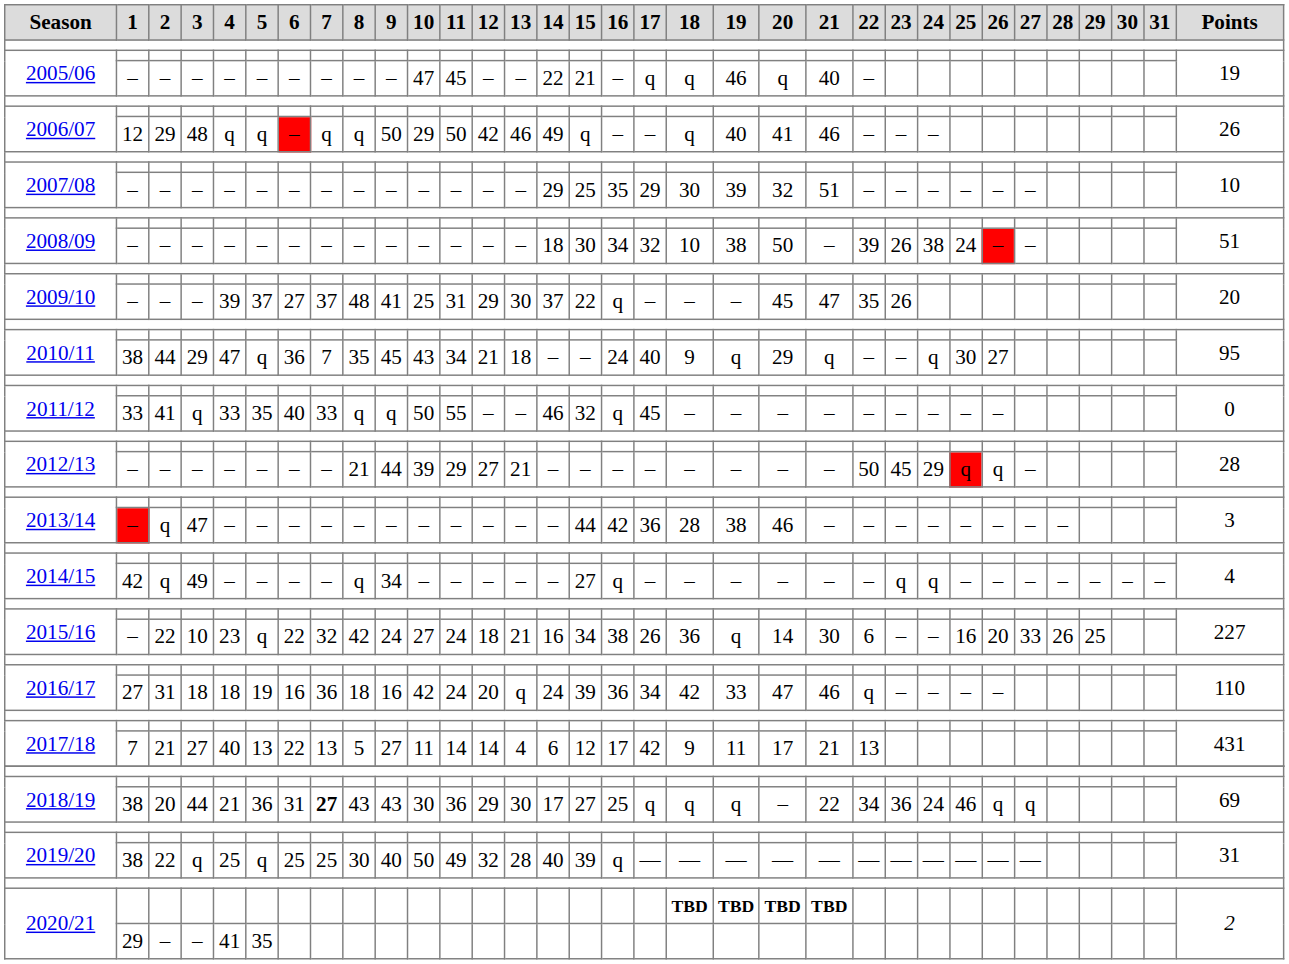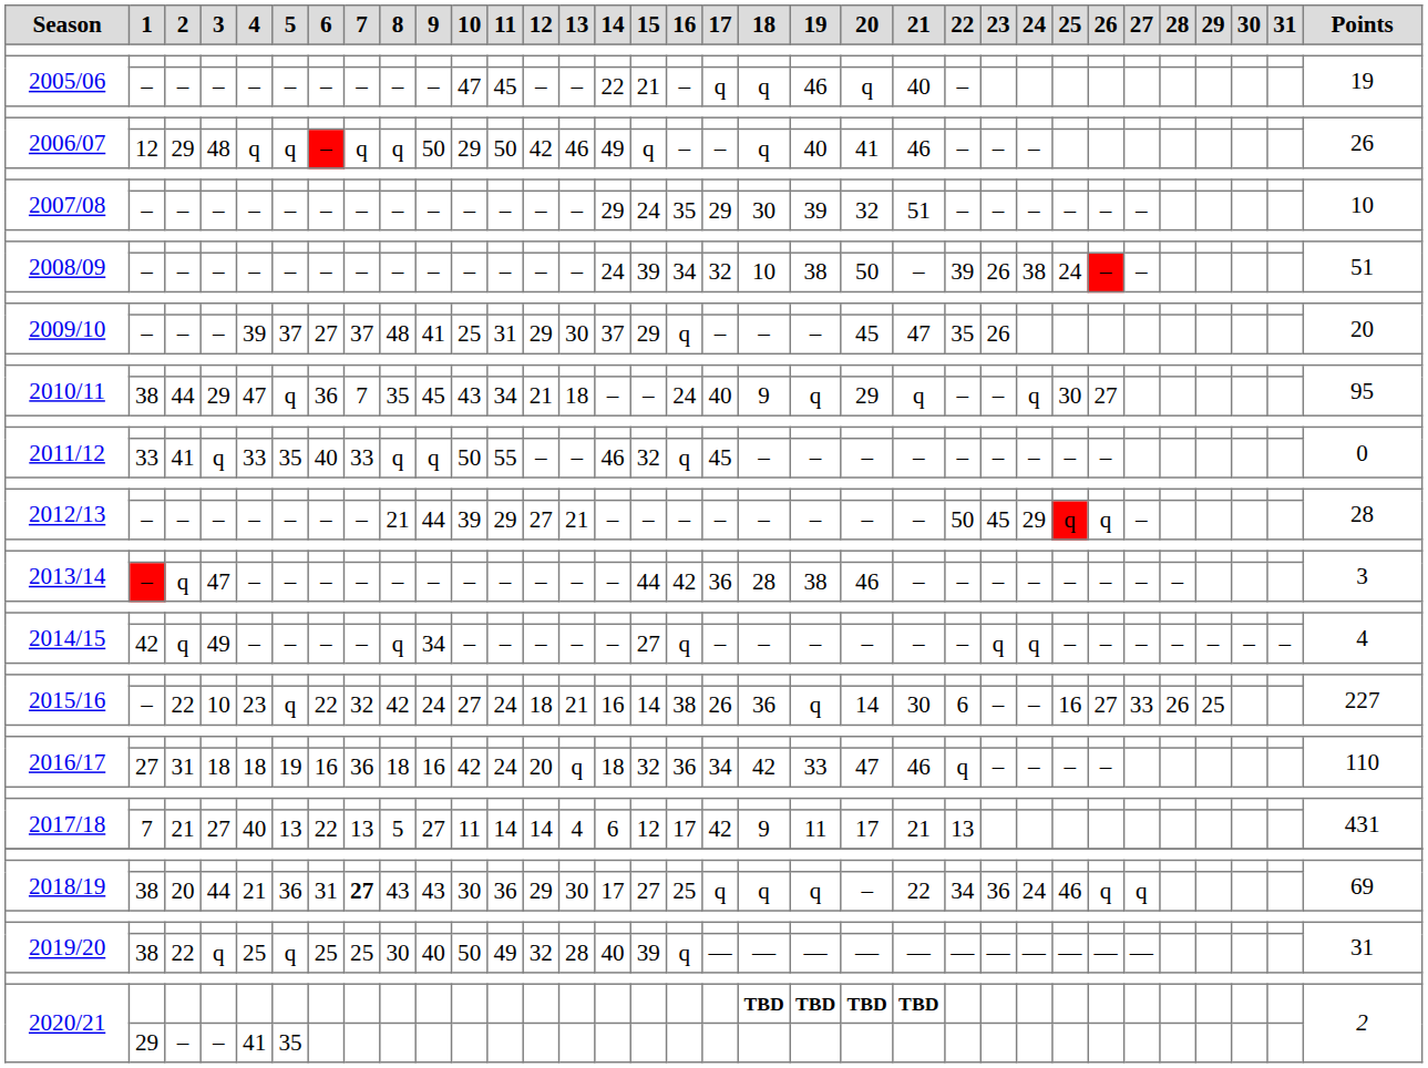 <table cellpadding="3" cellspacing="0" border="1" style="background:#ffffff; font-size:90%; border:grey 1px; border-collapse:collapse;">
 <tr style="background:#ccc; text-align:center;">
 <td style="background:#DCDCDC;" width=69px><strong>Season</strong></td>
 <td style="background:#DCDCDC;" width=15px><strong>1</strong></td>
 <td style="background:#DCDCDC;" width=15px><strong>2</strong></td>
 <td style="background:#DCDCDC;" width=15px><strong>3</strong></td>
 <td style="background:#DCDCDC;" width=15px><strong>4</strong></td>
 <td style="background:#DCDCDC;" width=15px><strong>5</strong></td>
 <td style="background:#DCDCDC;" width=15px><strong>6</strong></td>
 <td style="background:#DCDCDC;" width=15px><strong>7</strong></td>
 <td style="background:#DCDCDC;" width=15px><strong>8</strong></td>
 <td style="background:#DCDCDC;" width=15px><strong>9</strong></td>
 <td style="background:#DCDCDC;" width=15px><strong>10</strong></td>
 <td style="background:#DCDCDC;" width=15px><strong>11</strong></td>
 <td style="background:#DCDCDC;" width=15px><strong>12</strong></td>
 <td style="background:#DCDCDC;" width=15px><strong>13</strong></td>
 <td style="background:#DCDCDC;" width=15px><strong>14</strong></td>
 <td style="background:#DCDCDC;" width=15px><strong>15</strong></td>
 <td style="background:#DCDCDC;" width=15px><strong>16</strong></td>
 <td style="background:#DCDCDC;" width=15px><strong>17</strong></td>
 <td style="background:#DCDCDC;" width=15px><strong>18</strong></td>
 <td style="background:#DCDCDC;" width=15px><strong>19</strong></td>
 <td style="background:#DCDCDC;" width=15px><strong>20</strong></td>
 <td style="background:#DCDCDC;" width=15px><strong>21</strong></td>
 <td style="background:#DCDCDC;" width=15px><strong>22</strong></td>
 <td style="background:#DCDCDC;" width=15px><strong>23</strong></td>
 <td style="background:#DCDCDC;" width=15px><strong>24</strong></td>
 <td style="background:#DCDCDC;" width=15px><strong>25</strong></td>
 <td style="background:#DCDCDC;" width=15px><strong>26</strong></td>
 <td style="background:#DCDCDC;" width=15px><strong>27</strong></td>
 <td style="background:#DCDCDC;" width=15px><strong>28</strong></td>
 <td style="background:#DCDCDC;" width=15px><strong>29</strong></td>
 <td style="background:#DCDCDC;" width=15px><strong>30</strong></td>
 <td style="background:#DCDCDC;" width=15px><strong>31</strong></td>
 <td style="background:#DCDCDC;" width=30px><strong>Points</strong></td>
 </tr>
 <tr>
 <td colspan=33></td>
 </tr>
 <tr align=center>
 <td rowspan=2 width=66px><a href='#'>2005/06</a></td>
 <th></th>
 <th></th>
 <th></th>
 <th></th>
 <th></th>
 <th></th>
 <th></th>
 <th></th>
 <th></th>
 <th></th>
 <th></th>
 <th></th>
 <th></th>
 <th></th>
 <th></th>
 <th></th>
 <th></th>
 <th></th>
 <th></th>
 <th></th>
 <th></th>
 <th></th>
 <th></th>
 <th></th>
 <th></th>
 <th></th>
 <th></th>
 <th></th>
 <th></th>
 <th></th>
 <th></th>
 <td rowspan=2 width=66px>19</td>
 </tr>
 <tr align=center>
 <td>–</td>
 <td>–</td>
 <td>–</td>
 <td>–</td>
 <td>–</td>
 <td>–</td>
 <td>–</td>
 <td>–</td>
 <td>–</td>
 <td>47</td>
 <td>45</td>
 <td>–</td>
 <td>–</td>
 <td>22</td>
 <td>21</td>
 <td>–</td>
 <td>q</td>
 <td>q</td>
 <td>46</td>
 <td>q</td>
 <td>40</td>
 <td>–</td>
 <th></th>
 <th></th>
 <th></th>
 <th></th>
 <th></th>
 <th></th>
 <th></th>
 <th></th>
 <th></th>
 </tr>
 <tr>
 <td colspan=33></td>
 </tr>
 <tr align=center>
 <td rowspan=2 width=66px><a href='#'>2006/07</a></td>
 <th></th>
 <th></th>
 <th></th>
 <th></th>
 <th></th>
 <th></th>
 <th></th>
 <th></th>
 <th></th>
 <th></th>
 <th></th>
 <th></th>
 <th></th>
 <th></th>
 <th></th>
 <th></th>
 <th></th>
 <th></th>
 <th></th>
 <th></th>
 <th></th>
 <th></th>
 <th></th>
 <th></th>
 <th></th>
 <th></th>
 <th></th>
 <th></th>
 <th></th>
 <th></th>
 <th></th>
 <td rowspan=2 width=66px>26</td>
 </tr>
 <tr align=center>
 <td>12</td>
 <td>29</td>
 <td>48</td>
 <td>q</td>
 <td>q</td>
 <td bgcolor=red>–</td>
 <td>q</td>
 <td>q</td>
 <td>50</td>
 <td>29</td>
 <td>50</td>
 <td>42</td>
 <td>46</td>
 <td>49</td>
 <td>q</td>
 <td>–</td>
 <td>–</td>
 <td>q</td>
 <td>40</td>
 <td>41</td>
 <td>46</td>
 <td>–</td>
 <td>–</td>
 <td>–</td>
 <th></th>
 <th></th>
 <th></th>
 <th></th>
 <th></th>
 <th></th>
 <th></th>
 </tr>
 <tr>
 <td colspan=33></td>
 </tr>
 <tr align=center>
 <td rowspan=2 width=66px><a href='#'>2007/08</a></td>
 <th></th>
 <th></th>
 <th></th>
 <th></th>
 <th></th>
 <th></th>
 <th></th>
 <th></th>
 <th></th>
 <th></th>
 <th></th>
 <th></th>
 <th></th>
 <th></th>
 <th></th>
 <th></th>
 <th></th>
 <th></th>
 <th></th>
 <th></th>
 <th></th>
 <th></th>
 <th></th>
 <th></th>
 <th></th>
 <th></th>
 <th></th>
 <th></th>
 <th></th>
 <th></th>
 <th></th>
 <td rowspan=2 width=66px>10</td>
 </tr>
 <tr align=center>
 <td>–</td>
 <td>–</td>
 <td>–</td>
 <td>–</td>
 <td>–</td>
 <td>–</td>
 <td>–</td>
 <td>–</td>
 <td>–</td>
 <td>–</td>
 <td>–</td>
 <td>–</td>
 <td>–</td>
 <td>29</td>
-<td>25</td>
+<td>24</td>
 <td>35</td>
 <td>29</td>
 <td>30</td>
 <td>39</td>
 <td>32</td>
 <td>51</td>
 <td>–</td>
 <td>–</td>
 <td>–</td>
 <td>–</td>
 <td>–</td>
 <td>–</td>
 <th></th>
 <th></th>
 <th></th>
 <th></th>
 </tr>
 <tr>
 <td colspan=33></td>
 </tr>
 <tr align=center>
 <td rowspan=2 width=66px><a href='#'>2008/09</a></td>
 <th></th>
 <th></th>
 <th></th>
 <th></th>
 <th></th>
 <th></th>
 <th></th>
 <th></th>
 <th></th>
 <th></th>
 <th></th>
 <th></th>
 <th></th>
 <th></th>
 <th></th>
 <th></th>
 <th></th>
 <th></th>
 <th></th>
 <th></th>
 <th></th>
 <th></th>
 <th></th>
 <th></th>
 <th></th>
 <th></th>
 <th></th>
 <th></th>
 <th></th>
 <th></th>
 <th></th>
 <td rowspan=2 width=66px>51</td>
 </tr>
 <tr align=center>
 <td>–</td>
 <td>–</td>
 <td>–</td>
 <td>–</td>
 <td>–</td>
 <td>–</td>
 <td>–</td>
 <td>–</td>
 <td>–</td>
 <td>–</td>
 <td>–</td>
 <td>–</td>
 <td>–</td>
-<td>18</td>
-<td>30</td>
+<td>24</td>
+<td>39</td>
 <td>34</td>
 <td>32</td>
 <td>10</td>
 <td>38</td>
 <td>50</td>
 <td>–</td>
 <td>39</td>
 <td>26</td>
 <td>38</td>
 <td>24</td>
 <td bgcolor=red>–</td>
 <td>–</td>
 <th></th>
 <th></th>
 <th></th>
 <th></th>
 </tr>
 <tr>
 <td colspan=33></td>
 </tr>
 <tr align=center>
 <td rowspan=2 width=66px><a href='#'>2009/10</a></td>
 <th></th>
 <th></th>
 <th></th>
 <th></th>
 <th></th>
 <th></th>
 <th></th>
 <th></th>
 <th></th>
 <th></th>
 <th></th>
 <th></th>
 <th></th>
 <th></th>
 <th></th>
 <th></th>
 <th></th>
 <th></th>
 <th></th>
 <th></th>
 <th></th>
 <th></th>
 <th></th>
 <th></th>
 <th></th>
 <th></th>
 <th></th>
 <th></th>
 <th></th>
 <th></th>
 <th></th>
 <td rowspan=2 width=66px>20</td>
 </tr>
 <tr align=center>
 <td>–</td>
 <td>–</td>
 <td>–</td>
 <td>39</td>
 <td>37</td>
 <td>27</td>
 <td>37</td>
 <td>48</td>
 <td>41</td>
 <td>25</td>
 <td>31</td>
 <td>29</td>
 <td>30</td>
 <td>37</td>
-<td>22</td>
+<td>29</td>
 <td>q</td>
 <td>–</td>
 <td>–</td>
 <td>–</td>
 <td>45</td>
 <td>47</td>
 <td>35</td>
 <td>26</td>
 <th></th>
 <th></th>
 <th></th>
 <th></th>
 <th></th>
 <th></th>
 <th></th>
 <th></th>
 </tr>
 <tr>
 <td colspan=33></td>
 </tr>
 <tr align=center>
 <td rowspan=2 width=66px><a href='#'>2010/11</a></td>
 <th></th>
 <th></th>
 <th></th>
 <th></th>
 <th></th>
 <th></th>
 <th></th>
 <th></th>
 <th></th>
 <th></th>
 <th></th>
 <th></th>
 <th></th>
 <th></th>
 <th></th>
 <th></th>
 <th></th>
 <th></th>
 <th></th>
 <th></th>
 <th></th>
 <th></th>
 <th></th>
 <th></th>
 <th></th>
 <th></th>
 <th></th>
 <th></th>
 <th></th>
 <th></th>
 <th></th>
 <td rowspan=2 width=66px>95</td>
 </tr>
 <tr align=center>
 <td>38</td>
 <td>44</td>
 <td>29</td>
 <td>47</td>
 <td>q</td>
 <td>36</td>
 <td>7</td>
 <td>35</td>
 <td>45</td>
 <td>43</td>
 <td>34</td>
 <td>21</td>
 <td>18</td>
 <td>–</td>
 <td>–</td>
 <td>24</td>
 <td>40</td>
 <td>9</td>
 <td>q</td>
 <td>29</td>
 <td>q</td>
 <td>–</td>
 <td>–</td>
 <td>q</td>
 <td>30</td>
 <td>27</td>
 <th></th>
 <th></th>
 <th></th>
 <th></th>
 <th></th>
 </tr>
 <tr>
 <td colspan=33></td>
 </tr>
 <tr align=center>
 <td rowspan=2 width=66px><a href='#'>2011/12</a></td>
 <th></th>
 <th></th>
 <th></th>
 <th></th>
 <th></th>
 <th></th>
 <th></th>
 <th></th>
 <th></th>
 <th></th>
 <th></th>
 <th></th>
 <th></th>
 <th></th>
 <th></th>
 <th></th>
 <th></th>
 <th></th>
 <th></th>
 <th></th>
 <th></th>
 <th></th>
 <th></th>
 <th></th>
 <th></th>
 <th></th>
 <th></th>
 <th></th>
 <th></th>
 <th></th>
 <th></th>
 <td rowspan=2 width=66px>0</td>
 </tr>
 <tr align=center>
 <td>33</td>
 <td>41</td>
 <td>q</td>
 <td>33</td>
 <td>35</td>
 <td>40</td>
 <td>33</td>
 <td>q</td>
 <td>q</td>
 <td>50</td>
 <td>55</td>
 <td>–</td>
 <td>–</td>
 <td>46</td>
 <td>32</td>
 <td>q</td>
 <td>45</td>
 <td>–</td>
 <td>–</td>
 <td>–</td>
 <td>–</td>
 <td>–</td>
 <td>–</td>
 <td>–</td>
 <td>–</td>
 <td>–</td>
 <th></th>
 <th></th>
 <th></th>
 <th></th>
 <th></th>
 </tr>
 <tr>
 <td colspan=33></td>
 </tr>
 <tr align=center>
 <td rowspan=2 width=66px><a href='#'>2012/13</a></td>
 <th></th>
 <th></th>
 <th></th>
 <th></th>
 <th></th>
 <th></th>
 <th></th>
 <th></th>
 <th></th>
 <th></th>
 <th></th>
 <th></th>
 <th></th>
 <th></th>
 <th></th>
 <th></th>
 <th></th>
 <th></th>
 <th></th>
 <th></th>
 <th></th>
 <th></th>
 <th></th>
 <th></th>
 <th></th>
 <th></th>
 <th></th>
 <th></th>
 <th></th>
 <th></th>
 <th></th>
 <td rowspan=2 width=66px>28</td>
 </tr>
 <tr align=center>
 <td>–</td>
 <td>–</td>
 <td>–</td>
 <td>–</td>
 <td>–</td>
 <td>–</td>
 <td>–</td>
 <td>21</td>
 <td>44</td>
 <td>39</td>
 <td>29</td>
 <td>27</td>
 <td>21</td>
 <td>–</td>
 <td>–</td>
 <td>–</td>
 <td>–</td>
 <td>–</td>
 <td>–</td>
 <td>–</td>
 <td>–</td>
 <td>50</td>
 <td>45</td>
 <td>29</td>
 <td bgcolor=red>q</td>
 <td>q</td>
 <td>–</td>
 <th></th>
 <th></th>
 <th></th>
 <th></th>
 </tr>
 <tr>
 <td colspan=33></td>
 </tr>
 <tr align=center>
 <td rowspan=2 width=66px><a href='#'>2013/14</a></td>
 <th></th>
 <th></th>
 <th></th>
 <th></th>
 <th></th>
 <th></th>
 <th></th>
 <th></th>
 <th></th>
 <th></th>
 <th></th>
 <th></th>
 <th></th>
 <th></th>
 <th></th>
 <th></th>
 <th></th>
 <th></th>
 <th></th>
 <th></th>
 <th></th>
 <th></th>
 <th></th>
 <th></th>
 <th></th>
 <th></th>
 <th></th>
 <th></th>
 <th></th>
 <th></th>
 <th></th>
 <td rowspan=2 width=66px>3</td>
 </tr>
 <tr align=center>
 <td bgcolor=red>–</td>
 <td>q</td>
 <td>47</td>
 <td>–</td>
 <td>–</td>
 <td>–</td>
 <td>–</td>
 <td>–</td>
 <td>–</td>
 <td>–</td>
 <td>–</td>
 <td>–</td>
 <td>–</td>
 <td>–</td>
 <td>44</td>
 <td>42</td>
 <td>36</td>
 <td>28</td>
 <td>38</td>
 <td>46</td>
 <td>–</td>
 <td>–</td>
 <td>–</td>
 <td>–</td>
 <td>–</td>
 <td>–</td>
 <td>–</td>
 <td>–</td>
 <th></th>
 <th></th>
 <th></th>
 </tr>
 <tr>
 <td colspan=33></td>
 </tr>
 <tr align=center>
 <td rowspan=2 width=66px><a href='#'>2014/15</a></td>
 <th></th>
 <th></th>
 <th></th>
 <th></th>
 <th></th>
 <th></th>
 <th></th>
 <th></th>
 <th></th>
 <th></th>
 <th></th>
 <th></th>
 <th></th>
 <th></th>
 <th></th>
 <th></th>
 <th></th>
 <th></th>
 <th></th>
 <th></th>
 <th></th>
 <th></th>
 <th></th>
 <th></th>
 <th></th>
 <th></th>
 <th></th>
 <th></th>
 <th></th>
 <th></th>
 <th></th>
 <td rowspan=2 width=66px>4</td>
 </tr>
 <tr align=center>
 <td>42</td>
 <td>q</td>
 <td>49</td>
 <td>–</td>
 <td>–</td>
 <td>–</td>
 <td>–</td>
 <td>q</td>
 <td>34</td>
 <td>–</td>
 <td>–</td>
 <td>–</td>
 <td>–</td>
 <td>–</td>
 <td>27</td>
 <td>q</td>
 <td>–</td>
 <td>–</td>
 <td>–</td>
 <td>–</td>
 <td>–</td>
 <td>–</td>
 <td>q</td>
 <td>q</td>
 <td>–</td>
 <td>–</td>
 <td>–</td>
 <td>–</td>
 <td>–</td>
 <td>–</td>
 <td>–</td>
 </tr>
 <tr>
 <td colspan=33></td>
 </tr>
 <tr align=center>
 <td rowspan=2 width=66px><a href='#'>2015/16</a></td>
 <th></th>
 <th></th>
 <th></th>
 <th></th>
 <th></th>
 <th></th>
 <th></th>
 <th></th>
 <th></th>
 <th></th>
 <th></th>
 <th></th>
 <th></th>
 <th></th>
 <th></th>
 <th></th>
 <th></th>
 <th></th>
 <th></th>
 <th></th>
 <th></th>
 <th></th>
 <th></th>
 <th></th>
 <th></th>
 <th></th>
 <th></th>
 <th></th>
 <th></th>
 <th></th>
 <th></th>
 <td rowspan=2 width=66px>227</td>
 </tr>
 <tr align=center>
 <td>–</td>
 <td>22</td>
 <td>10</td>
 <td>23</td>
 <td>q</td>
 <td>22</td>
 <td>32</td>
 <td>42</td>
 <td>24</td>
 <td>27</td>
 <td>24</td>
 <td>18</td>
 <td>21</td>
 <td>16</td>
-<td>34</td>
+<td>14</td>
 <td>38</td>
 <td>26</td>
 <td>36</td>
 <td>q</td>
 <td>14</td>
 <td>30</td>
 <td>6</td>
 <td>–</td>
 <td>–</td>
 <td>16</td>
-<td>20</td>
+<td>27</td>
 <td>33</td>
 <td>26</td>
 <td>25</td>
 <td></td>
 <td></td>
 </tr>
 <tr>
 <td colspan=33></td>
 </tr>
 <tr align=center>
 <td rowspan="2" style="width:66px;"><a href='#'>2016/17</a></td>
 <th></th>
 <th></th>
 <th></th>
 <th></th>
 <th></th>
 <th></th>
 <th></th>
 <th></th>
 <th></th>
 <th></th>
 <th></th>
 <th></th>
 <th></th>
 <th></th>
 <th></th>
 <th></th>
 <th></th>
 <th></th>
 <th></th>
 <th></th>
 <th></th>
 <th></th>
 <th></th>
 <th></th>
 <th></th>
 <th></th>
 <th></th>
 <th></th>
 <th></th>
 <th></th>
 <th></th>
 <td rowspan="2" style="width:66px;">110</td>
 </tr>
 <tr align=center>
 <td>27</td>
 <td>31</td>
 <td>18</td>
 <td>18</td>
 <td>19</td>
 <td>16</td>
 <td>36</td>
 <td>18</td>
 <td>16</td>
 <td>42</td>
 <td>24</td>
 <td>20</td>
 <td>q</td>
-<td>24</td>
-<td>39</td>
+<td>18</td>
+<td>32</td>
 <td>36</td>
 <td>34</td>
 <td>42</td>
 <td>33</td>
 <td>47</td>
 <td>46</td>
 <td>q</td>
 <td>–</td>
 <td>–</td>
 <td>–</td>
 <td>–</td>
 <td></td>
 <td></td>
 <td></td>
 <td></td>
 <td></td>
 </tr>
 <tr>
 <td colspan=33></td>
 </tr>
 <tr align=center>
 <td rowspan="2" style="width:66px;"><a href='#'>2017/18</a></td>
 <th></th>
 <th></th>
 <th></th>
 <th></th>
 <th></th>
 <th></th>
 <th></th>
 <th></th>
 <th></th>
 <th></th>
 <th></th>
 <th></th>
 <th></th>
 <th></th>
 <th></th>
 <th></th>
 <th></th>
 <th></th>
 <th></th>
 <th></th>
 <th></th>
 <th></th>
 <th></th>
 <th></th>
 <th></th>
 <th></th>
 <th></th>
 <th></th>
 <th></th>
 <th></th>
 <th></th>
 <td rowspan="2" style="width:66px;">431</td>
 </tr>
 <tr align=center>
 <td>7</td>
 <td>21</td>
 <td>27</td>
 <td>40</td>
 <td>13</td>
 <td>22</td>
 <td>13</td>
 <td>5</td>
 <td>27</td>
 <td>11</td>
 <td>14</td>
 <td>14</td>
 <td>4</td>
 <td>6</td>
 <td>12</td>
 <td>17</td>
 <td>42</td>
 <td>9</td>
 <td>11</td>
 <td>17</td>
 <td>21</td>
 <td>13</td>
 <td></td>
 <td></td>
 <td></td>
 <td></td>
 <td></td>
 <td></td>
 <td></td>
 <td></td>
 <td></td>
 </tr>
 <tr>
 </tr>
 <tr>
 <td colspan=33></td>
 </tr>
 <tr align=center>
 <td rowspan="2" style="width:66px;"><a href='#'>2018/19</a></td>
 <th></th>
 <th></th>
 <th></th>
 <th></th>
 <th></th>
 <th></th>
 <th></th>
 <th></th>
 <th></th>
 <th></th>
 <th></th>
 <th></th>
 <th></th>
 <th></th>
 <th></th>
 <th></th>
 <th></th>
 <th></th>
 <th></th>
 <th></th>
 <th></th>
 <th></th>
 <th></th>
 <th></th>
 <th></th>
 <th></th>
 <th></th>
 <th></th>
 <th></th>
 <th></th>
 <th></th>
 <td rowspan="2" style="width:66px;">69</td>
 </tr>
 <tr align=center>
 <td>38</td>
 <td>20</td>
 <td>44</td>
 <td>21</td>
 <td>36</td>
 <td>31</td>
 <td><strong>27</strong></td>
 <td>43</td>
 <td>43</td>
 <td>30</td>
 <td>36</td>
 <td>29</td>
 <td>30</td>
 <td>17</td>
 <td>27</td>
 <td>25</td>
 <td>q</td>
 <td>q</td>
 <td>q</td>
 <td>–</td>
 <td>22</td>
 <td>34</td>
 <td>36</td>
 <td>24</td>
 <td>46</td>
 <td>q</td>
 <td>q</td>
 <td></td>
 <td></td>
 <td></td>
 <td></td>
 </tr>
 <tr>
 <td colspan=33></td>
 </tr>
 <tr align=center>
 <td rowspan="2" style="width:66px;"><a href='#'>2019/20</a></td>
 <th></th>
 <th></th>
 <th></th>
 <th></th>
 <th></th>
 <th></th>
 <th></th>
 <th></th>
 <th></th>
 <th></th>
 <th></th>
 <th></th>
 <th></th>
 <th></th>
 <th></th>
 <th></th>
 <th></th>
 <th></th>
 <th></th>
 <th></th>
 <th></th>
 <th></th>
 <th></th>
 <th></th>
 <th></th>
 <th></th>
 <th></th>
 <th></th>
 <th></th>
 <th></th>
 <th></th>
 <td rowspan="2" style="width:66px;">31</td>
 </tr>
 <tr align=center>
 <td>38</td>
 <td>22</td>
 <td>q</td>
 <td>25</td>
 <td>q</td>
 <td>25</td>
 <td>25</td>
 <td>30</td>
 <td>40</td>
 <td>50</td>
 <td>49</td>
 <td>32</td>
 <td>28</td>
 <td>40</td>
 <td>39</td>
 <td>q</td>
 <td>—</td>
 <td>—</td>
 <td>—</td>
 <td>—</td>
 <td>—</td>
 <td>—</td>
 <td>—</td>
 <td>—</td>
 <td>—</td>
 <td>—</td>
 <td>—</td>
 <td></td>
 <td></td>
 <td></td>
 <td></td>
 </tr>
 <tr>
 <td colspan=33></td>
 </tr>
 <tr align=center>
 <td rowspan="2" style="width:66px;"><a href='#'>2020/21</a></td>
 <th></th>
 <th></th>
 <th></th>
 <th></th>
 <th></th>
 <th></th>
 <th></th>
 <th></th>
 <th></th>
 <th></th>
 <th></th>
 <th></th>
 <th></th>
 <th></th>
 <th></th>
 <th></th>
 <th></th>
 <th><small>TBD</small></th>
 <th><small>TBD</small></th>
 <th><small>TBD</small></th>
 <th><small>TBD</small></th>
 <th></th>
 <th></th>
 <th></th>
 <th></th>
 <th></th>
 <th></th>
 <th></th>
 <th></th>
 <th></th>
 <th></th>
 <td rowspan="2" style="width:66px;"><em>2</em></td>
 </tr>
 <tr align=center>
 <td>29</td>
 <td>–</td>
 <td>–</td>
 <td>41</td>
 <td>35</td>
 <td></td>
 <td></td>
 <td></td>
 <td></td>
 <td></td>
 <td></td>
 <td></td>
 <td></td>
 <td></td>
 <td></td>
 <td></td>
 <td></td>
 <td></td>
 <td></td>
 <td></td>
 <td></td>
 <td></td>
 <td></td>
 <td></td>
 <td></td>
 <td></td>
 <td></td>
 <td></td>
 <td></td>
 <td></td>
 <td></td>
 </tr>
 </table>
